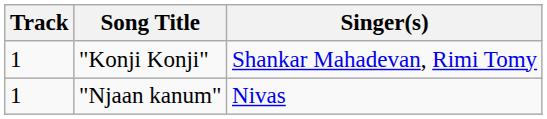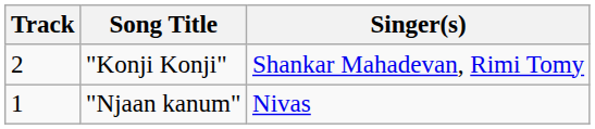 <table class="wikitable">
 <tr>
 <th>Track</th>
 <th>Song Title</th>
 <th>Singer(s)</th>
 </tr>
 <tr>
-<td>1</td>
+<td>2</td>
 <td>"Konji Konji"</td>
 <td><a href='#'>Shankar Mahadevan</a>, <a href='#'>Rimi Tomy</a></td>
 </tr>
 <tr>
 <td>1</td>
 <td>"Njaan kanum"</td>
 <td><a href='#'>Nivas</a></td>
 </tr>
 </table>
